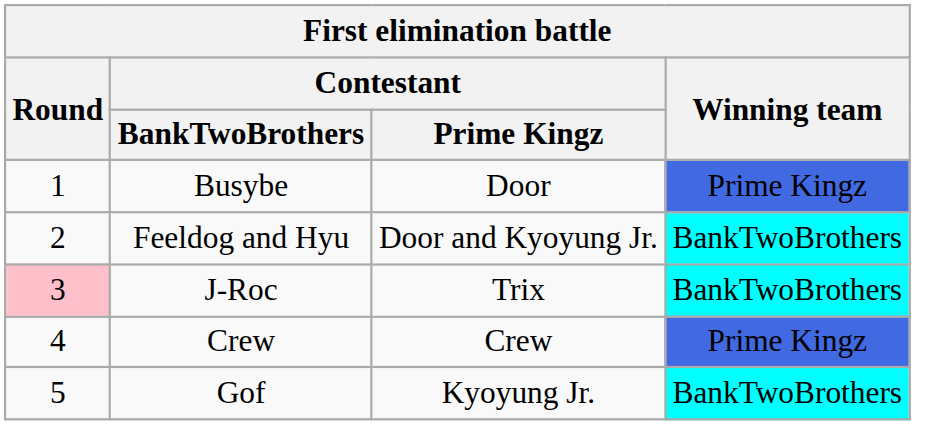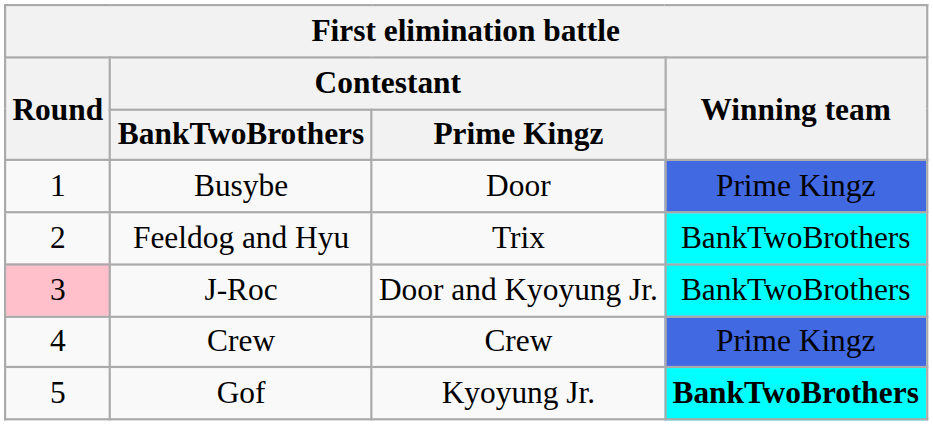 <table class="wikitable mw-collapsible mw-collapsed"  style="text-align:center; font-size:90%">
 <tr>
 <th colspan="4">First elimination battle</th>
 </tr>
 <tr>
 <th rowspan="2">Round</th>
 <th colspan="2">Contestant</th>
 <th rowspan="2">Winning team</th>
 </tr>
 <tr>
 <th>BankTwoBrothers</th>
 <th>Prime Kingz</th>
 </tr>
 <tr>
 <td>1</td>
 <td>Busybe</td>
 <td>Door</td>
 <td style="background:royalblue">Prime Kingz</td>
 </tr>
 <tr>
 <td>2</td>
 <td>Feeldog and Hyu</td>
-<td>Door and Kyoyung Jr.</td>
+<td>Trix</td>
 <td style="background:aqua">BankTwoBrothers</td>
 </tr>
 <tr>
 <td style="background: pink;">3</td>
 <td>J-Roc</td>
-<td>Trix</td>
+<td>Door and Kyoyung Jr.</td>
 <td style="background:aqua">BankTwoBrothers</td>
 </tr>
 <tr>
 <td>4</td>
 <td>Crew</td>
 <td>Crew</td>
 <td style="background:royalblue">Prime Kingz</td>
 </tr>
 <tr>
 <td>5</td>
 <td>Gof</td>
 <td>Kyoyung Jr.</td>
-<td style="background:aqua">BankTwoBrothers</td>
+<td style="background:aqua"><strong>BankTwoBrothers</strong></td>
 </tr>
 </table>
